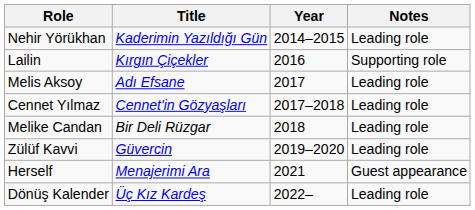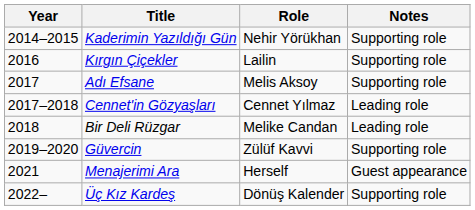 <table class="wikitable" style="font-size: 90%;">
 <tr>
+<th>Year</th>
+<th>Title</th>
 <th>Role</th>
-<th>Title</th>
-<th>Year</th>
 <th>Notes</th>
 </tr>
 <tr>
+<td>2014–2015</td>
+<td><em><a href='#'>Kaderimin Yazıldığı Gün</a></em></td>
 <td>Nehir Yörükhan</td>
-<td><em><a href='#'>Kaderimin Yazıldığı Gün</a></em></td>
-<td>2014–2015</td>
+<td>Supporting role</td>
+</tr>
+<tr>
+<td>2016</td>
+<td><em><a href='#'>Kırgın Çiçekler</a></em></td>
+<td>Lailin</td>
+<td>Supporting role</td>
+</tr>
+<tr>
+<td>2017</td>
+<td><em><a href='#'>Adı Efsane</a></em></td>
+<td>Melis Aksoy</td>
+<td>Supporting role</td>
+</tr>
+<tr>
+<td>2017–2018</td>
+<td><em><a href='#'>Cennet'in Gözyaşları</a></em></td>
+<td>Cennet Yılmaz</td>
 <td>Leading role</td>
 </tr>
 <tr>
-<td>Lailin</td>
-<td><em><a href='#'>Kırgın Çiçekler</a></em></td>
-<td>2016</td>
+<td>2018</td>
+<td><em>Bir Deli Rüzgar</em></td>
+<td>Melike Candan</td>
+<td>Leading role</td>
+</tr>
+<tr>
+<td>2019–2020</td>
+<td><em><a href='#'>Güvercin</a></em></td>
+<td>Zülüf Kavvi</td>
 <td>Supporting role</td>
 </tr>
 <tr>
-<td>Melis Aksoy</td>
-<td><em><a href='#'>Adı Efsane</a></em></td>
-<td>2017</td>
-<td>Leading role</td>
-</tr>
-<tr>
-<td>Cennet Yılmaz</td>
-<td><em><a href='#'>Cennet'in Gözyaşları</a></em></td>
-<td>2017–2018</td>
-<td>Leading role</td>
-</tr>
-<tr>
-<td>Melike Candan</td>
-<td><em>Bir Deli Rüzgar</em></td>
-<td>2018</td>
-<td>Leading role</td>
-</tr>
-<tr>
-<td>Zülüf Kavvi</td>
-<td><em><a href='#'>Güvercin</a></em></td>
-<td>2019–2020</td>
-<td>Leading role</td>
-</tr>
-<tr>
+<td>2021</td>
+<td><em><a href='#'>Menajerimi Ara</a></em></td>
 <td>Herself</td>
-<td><em><a href='#'>Menajerimi Ara</a></em></td>
-<td>2021</td>
 <td>Guest appearance</td>
 </tr>
 <tr>
+<td>2022–</td>
+<td><em><a href='#'>Üç Kız Kardeş</a></em></td>
 <td>Dönüş Kalender</td>
-<td><em><a href='#'>Üç Kız Kardeş</a></em></td>
-<td>2022–</td>
-<td>Leading role</td>
+<td>Supporting role</td>
 </tr>
 </table>
